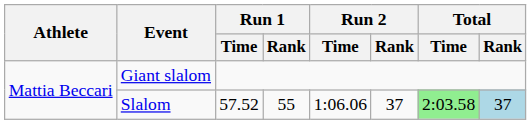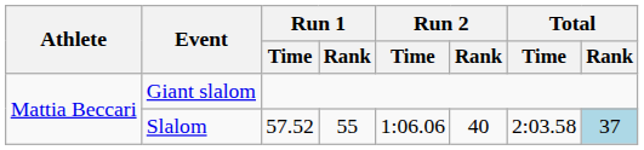 <table class="wikitable" style="font-size:90%">
 <tr>
 <th rowspan=2>Athlete</th>
 <th rowspan=2>Event</th>
 <th colspan=2>Run 1</th>
 <th colspan=2>Run 2</th>
 <th colspan=2>Total</th>
 </tr>
 <tr style="font-size:95%">
 <th>Time</th>
 <th>Rank</th>
 <th>Time</th>
 <th>Rank</th>
 <th>Time</th>
 <th>Rank</th>
 </tr>
 <tr align=center>
 <td align="left" rowspan="2"><a href='#'>Mattia Beccari</a></td>
 <td align="left"><a href='#'>Giant slalom</a></td>
 <td colspan=6></td>
 </tr>
 <tr align=center>
 <td align="left"><a href='#'>Slalom</a></td>
 <td>57.52</td>
 <td>55</td>
 <td>1:06.06</td>
-<td>37</td>
-<td style="background: lightgreen;">2:03.58</td>
+<td>40</td>
+<td>2:03.58</td>
 <td style="background: lightblue;">37</td>
 </tr>
 </table>
